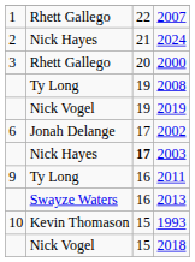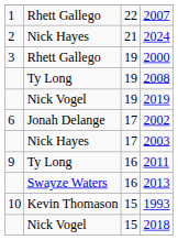 <table class="wikitable">
 <tr>
 </tr>
 <tr>
 <td>1</td>
 <td>Rhett Gallego</td>
 <td>22</td>
 <td><a href='#'>2007</a></td>
 </tr>
 <tr>
 <td>2</td>
 <td>Nick Hayes</td>
 <td>21</td>
 <td><a href='#'>2024</a></td>
 </tr>
 <tr>
 <td>3</td>
 <td>Rhett Gallego</td>
-<td>20</td>
+<td>19</td>
 <td><a href='#'>2000</a></td>
 </tr>
 <tr>
 <td></td>
 <td>Ty Long</td>
 <td>19</td>
 <td><a href='#'>2008</a></td>
 </tr>
 <tr>
 <td></td>
 <td>Nick Vogel</td>
 <td>19</td>
 <td><a href='#'>2019</a></td>
 </tr>
 <tr>
 <td>6</td>
 <td>Jonah Delange</td>
 <td>17</td>
 <td><a href='#'>2002</a></td>
 </tr>
 <tr>
 <td></td>
 <td>Nick Hayes</td>
-<td><strong>17</strong></td>
+<td>17</td>
 <td><a href='#'>2003</a></td>
 </tr>
 <tr>
 <td>9</td>
 <td>Ty Long</td>
 <td>16</td>
 <td><a href='#'>2011</a></td>
 </tr>
 <tr>
 <td></td>
 <td><a href='#'>Swayze Waters</a></td>
 <td>16</td>
 <td><a href='#'>2013</a></td>
 </tr>
 <tr>
 <td>10</td>
 <td>Kevin Thomason</td>
 <td>15</td>
 <td><a href='#'>1993</a></td>
 </tr>
 <tr>
 <td></td>
 <td>Nick Vogel</td>
 <td>15</td>
 <td><a href='#'>2018</a></td>
 </tr>
 </table>
